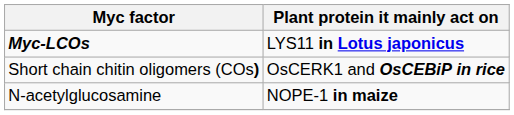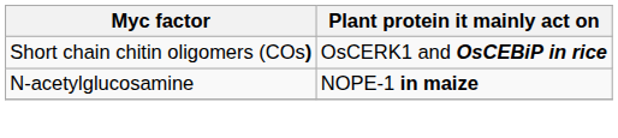 <table class="wikitable">
 <tr>
 <th>Myc factor</th>
 <th>Plant protein it mainly act on</th>
-</tr>
-<tr>
-<td><strong><em>Myc<em>-LCOs<strong></td>
-<td></strong>LYS11<strong> in </em><a href='#'>Lotus japonicus</a><em></td>
 </tr>
 <tr>
 <td>Short chain chitin oligomers (</strong>COs<strong>)</td>
 <td></em></strong>Os</em>CERK1</strong> and <strong><em>Os<em>CEBiP<strong> in rice</td>
 </tr>
 <tr>
 <td>N-acetylglucosamine</td>
 <td></strong>NOPE-1<strong> in maize</td>
 </tr>
 <tr>
 </tr>
 </table>
